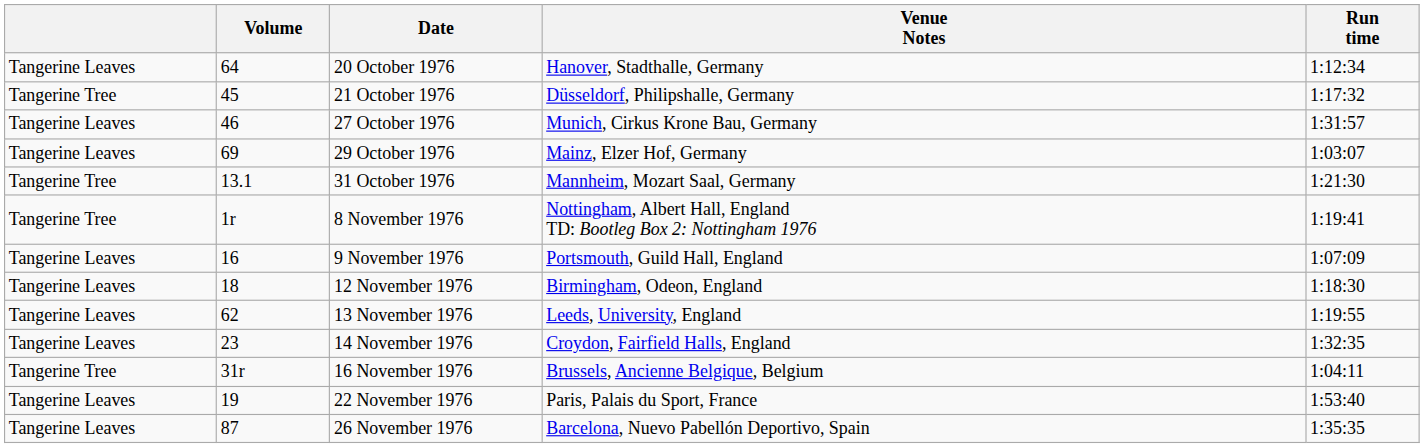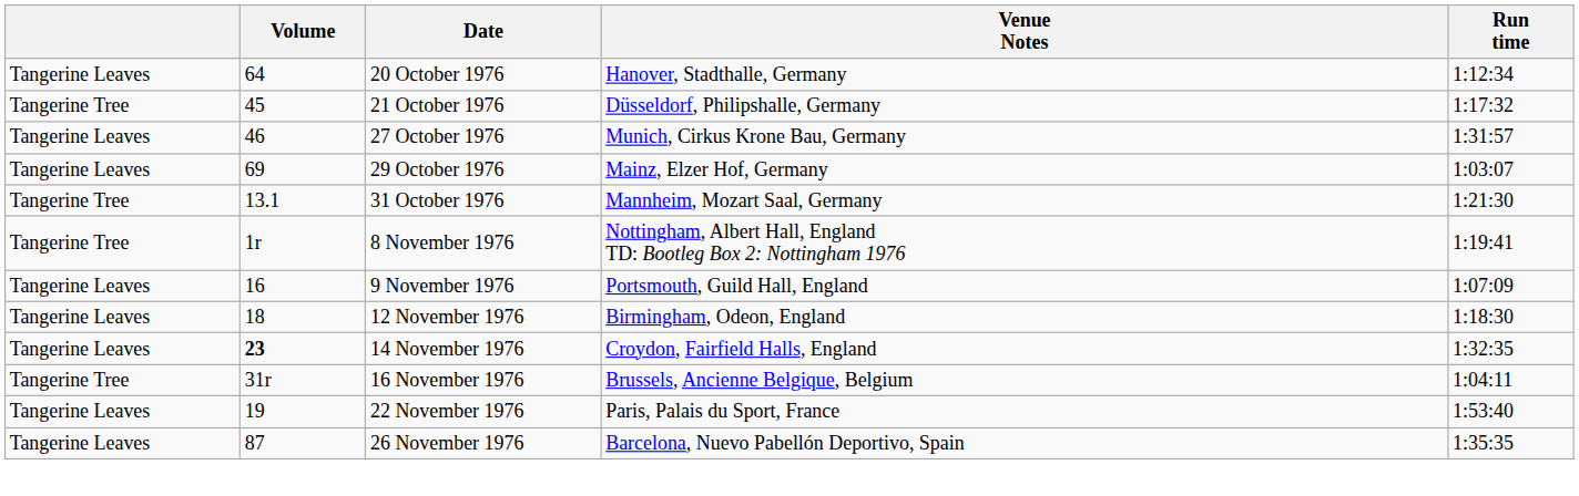 <table class="wikitable" style="width: 100%;">
 <tr>
 <th style="width: 15%;"></th>
 <th style="width: 8%;">Volume</th>
 <th style="width: 15%;">Date</th>
 <th>Venue<br>Notes</th>
 <th style="width: 8%;">Run<br>time</th>
 </tr>
 <tr>
 <td>Tangerine Leaves</td>
 <td>64</td>
 <td>20 October 1976</td>
 <td><a href='#'>Hanover</a>, Stadthalle, Germany</td>
 <td>1:12:34</td>
 </tr>
 <tr>
 <td>Tangerine Tree</td>
 <td>45</td>
 <td>21 October 1976</td>
 <td><a href='#'>Düsseldorf</a>, Philipshalle, Germany</td>
 <td>1:17:32</td>
 </tr>
 <tr>
 <td>Tangerine Leaves</td>
 <td>46</td>
 <td>27 October 1976</td>
 <td><a href='#'>Munich</a>, Cirkus Krone Bau, Germany</td>
 <td>1:31:57</td>
 </tr>
 <tr>
 <td>Tangerine Leaves</td>
 <td>69</td>
 <td>29 October 1976</td>
 <td><a href='#'>Mainz</a>, Elzer Hof, Germany</td>
 <td>1:03:07</td>
 </tr>
 <tr>
 <td>Tangerine Tree</td>
 <td>13.1</td>
 <td>31 October 1976</td>
 <td><a href='#'>Mannheim</a>, Mozart Saal, Germany</td>
 <td>1:21:30</td>
 </tr>
 <tr>
 <td>Tangerine Tree</td>
 <td>1r</td>
 <td>8 November 1976</td>
 <td><a href='#'>Nottingham</a>, Albert Hall, England<br>TD: <em>Bootleg Box 2: Nottingham 1976</em></td>
 <td>1:19:41</td>
 </tr>
 <tr>
 <td>Tangerine Leaves</td>
 <td>16</td>
 <td>9 November 1976</td>
 <td><a href='#'>Portsmouth</a>, Guild Hall, England</td>
 <td>1:07:09</td>
 </tr>
 <tr>
 <td>Tangerine Leaves</td>
 <td>18</td>
 <td>12 November 1976</td>
 <td><a href='#'>Birmingham</a>, Odeon, England</td>
 <td>1:18:30</td>
 </tr>
 <tr>
 <td>Tangerine Leaves</td>
-<td>62</td>
-<td>13 November 1976</td>
-<td><a href='#'>Leeds</a>, <a href='#'>University</a>, England</td>
-<td>1:19:55</td>
-</tr>
-<tr>
-<td>Tangerine Leaves</td>
-<td>23</td>
+<td><strong>23</strong></td>
 <td>14 November 1976</td>
 <td><a href='#'>Croydon</a>, <a href='#'>Fairfield Halls</a>, England</td>
 <td>1:32:35</td>
 </tr>
 <tr>
 <td>Tangerine Tree</td>
 <td>31r</td>
 <td>16 November 1976</td>
 <td><a href='#'>Brussels</a>, <a href='#'>Ancienne Belgique</a>, Belgium</td>
 <td>1:04:11</td>
 </tr>
 <tr>
 <td>Tangerine Leaves</td>
 <td>19</td>
 <td>22 November 1976</td>
 <td>Paris, Palais du Sport, France</td>
 <td>1:53:40</td>
 </tr>
 <tr>
 <td>Tangerine Leaves</td>
 <td>87</td>
 <td>26 November 1976</td>
 <td><a href='#'>Barcelona</a>, Nuevo Pabellón Deportivo, Spain</td>
 <td>1:35:35</td>
 </tr>
 </table>
